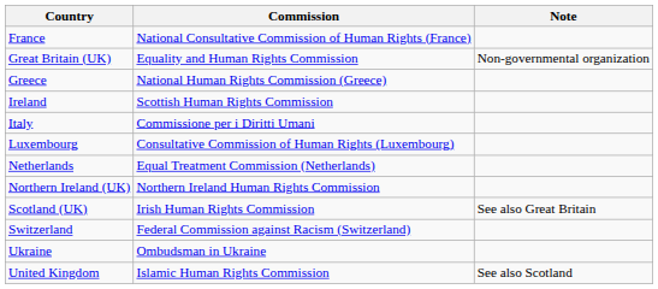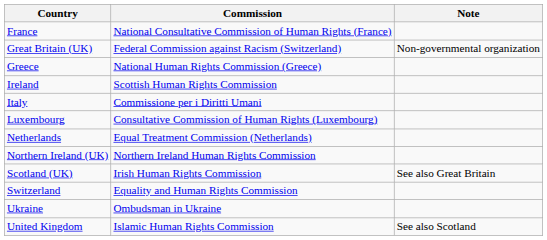 <table class="wikitable">
 <tr>
 <th>Country</th>
 <th>Commission</th>
 <th>Note</th>
 </tr>
 <tr>
 <td> <a href='#'>France</a></td>
 <td><a href='#'>National Consultative Commission of Human Rights (France)</a></td>
 <td></td>
 </tr>
 <tr>
 <td> <a href='#'>Great Britain (UK)</a></td>
-<td><a href='#'>Equality and Human Rights Commission</a></td>
+<td><a href='#'>Federal Commission against Racism (Switzerland)</a></td>
 <td>Non-governmental organization</td>
 </tr>
 <tr>
 <td> <a href='#'>Greece</a></td>
 <td><a href='#'>National Human Rights Commission (Greece)</a></td>
 <td></td>
 </tr>
 <tr>
 <td> <a href='#'>Ireland</a></td>
 <td><a href='#'>Scottish Human Rights Commission</a></td>
 <td></td>
 </tr>
 <tr>
 <td> <a href='#'>Italy</a></td>
 <td><a href='#'>Commissione per i Diritti Umani</a></td>
 <td></td>
 </tr>
 <tr>
 <td> <a href='#'>Luxembourg</a></td>
 <td><a href='#'>Consultative Commission of Human Rights (Luxembourg)</a></td>
 <td></td>
 </tr>
 <tr>
 <td> <a href='#'>Netherlands</a></td>
 <td><a href='#'>Equal Treatment Commission (Netherlands)</a></td>
 <td></td>
 </tr>
 <tr>
 <td> <a href='#'>Northern Ireland (UK)</a></td>
 <td><a href='#'>Northern Ireland Human Rights Commission</a></td>
 <td></td>
 </tr>
 <tr>
 <td>  <a href='#'>Scotland (UK)</a></td>
 <td><a href='#'>Irish Human Rights Commission</a></td>
 <td>See also Great Britain</td>
 </tr>
 <tr>
 <td> <a href='#'>Switzerland</a></td>
-<td><a href='#'>Federal Commission against Racism (Switzerland)</a></td>
+<td><a href='#'>Equality and Human Rights Commission</a></td>
 <td></td>
 </tr>
 <tr>
 <td> <a href='#'>Ukraine</a></td>
 <td><a href='#'>Ombudsman in Ukraine</a></td>
 <td></td>
 </tr>
 <tr>
 <td> <a href='#'>United Kingdom</a></td>
 <td><a href='#'>Islamic Human Rights Commission</a></td>
 <td>See also Scotland</td>
 </tr>
 </table>
